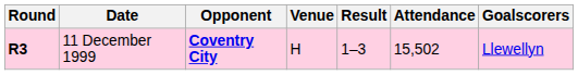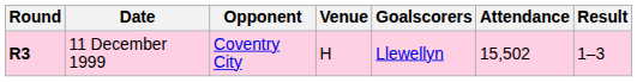 <table class="wikitable">
 <tr>
 <th>Round</th>
 <th>Date</th>
 <th>Opponent</th>
 <th>Venue</th>
+<th>Goalscorers</th>
+<th>Attendance</th>
 <th>Result</th>
-<th>Attendance</th>
-<th>Goalscorers</th>
 </tr>
 <tr style="background-color: #ffd0e3;">
 <td><strong>R3</strong></td>
 <td>11 December 1999</td>
-<td><strong><a href='#'>Coventry City</a></strong></td>
+<td><a href='#'>Coventry City</a></td>
 <td>H</td>
+<td><a href='#'>Llewellyn</a></td>
+<td>15,502</td>
 <td>1–3</td>
-<td>15,502</td>
-<td><a href='#'>Llewellyn</a></td>
 </tr>
 </table>
